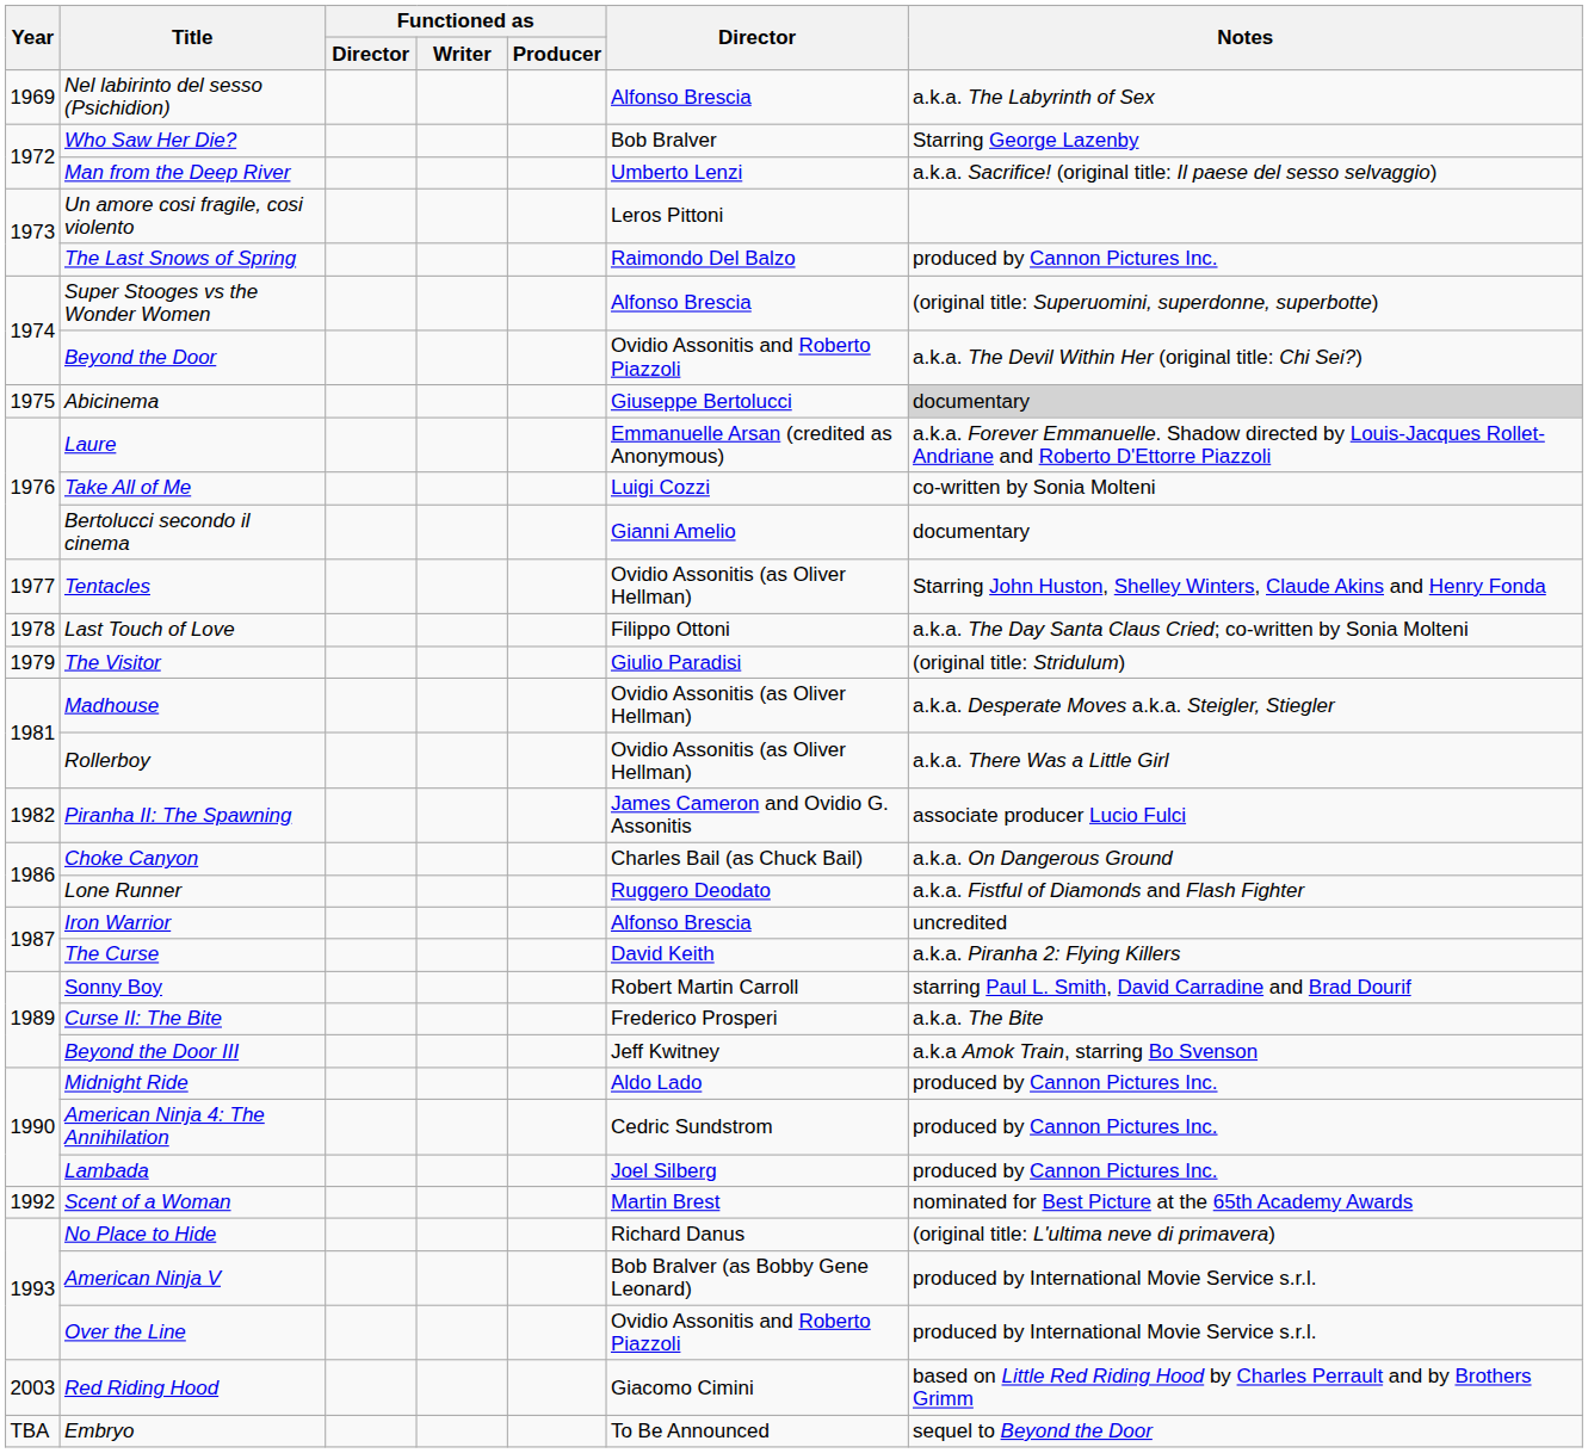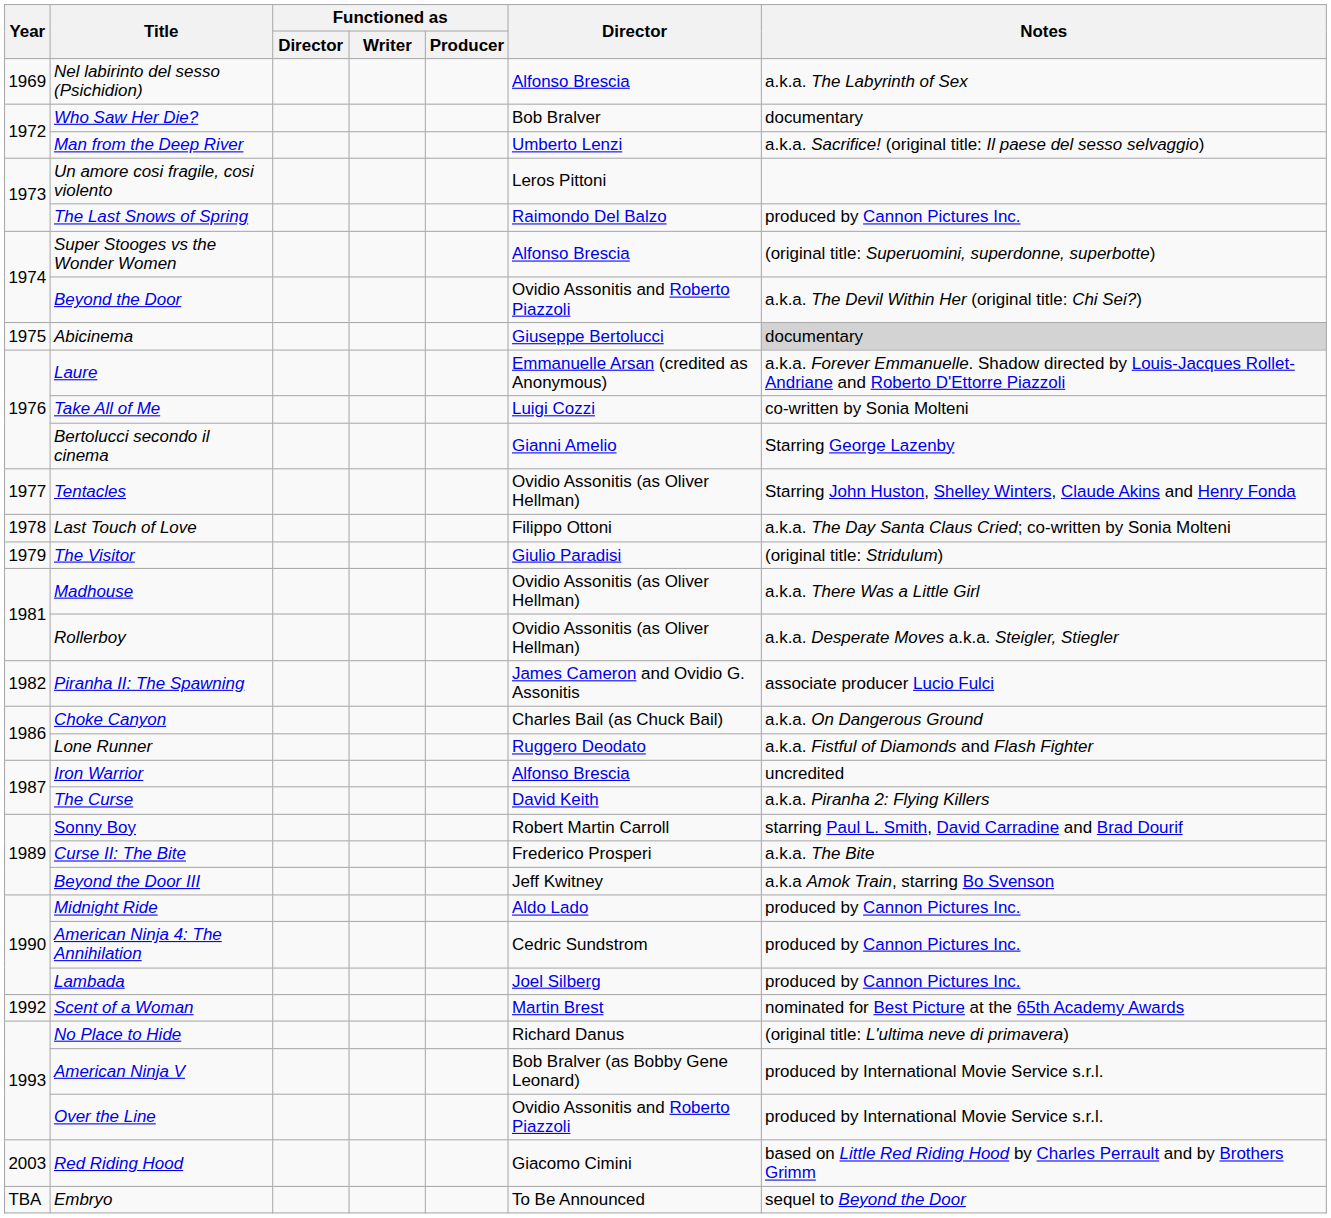 <table class="wikitable">
 <tr>
 <th rowspan="2">Year</th>
 <th rowspan="2">Title</th>
 <th colspan="3">Functioned as</th>
 <th rowspan="2">Director</th>
 <th rowspan="2">Notes</th>
 </tr>
 <tr>
 <th width=65>Director</th>
 <th width=65>Writer</th>
 <th width=65>Producer</th>
 </tr>
 <tr>
 <td>1969</td>
 <td><em>Nel labirinto del sesso (Psichidion)</em></td>
 <td></td>
 <td></td>
 <td></td>
 <td><a href='#'>Alfonso Brescia</a></td>
 <td>a.k.a. <em>The Labyrinth of Sex</em></td>
 </tr>
 <tr>
 <td rowspan="2">1972</td>
 <td><em><a href='#'>Who Saw Her Die?</a></em></td>
 <td></td>
 <td></td>
 <td></td>
 <td>Bob Bralver</td>
-<td>Starring <a href='#'>George Lazenby</a></td>
+<td>documentary</td>
 </tr>
 <tr>
 <td><em><a href='#'>Man from the Deep River</a></em></td>
 <td></td>
 <td></td>
 <td></td>
 <td><a href='#'>Umberto Lenzi</a></td>
 <td>a.k.a. <em>Sacrifice!</em> (original title: <em>Il paese del sesso selvaggio</em>)</td>
 </tr>
 <tr>
 <td rowspan="2">1973</td>
 <td><em>Un amore cosi fragile, cosi violento</em></td>
 <td></td>
 <td></td>
 <td></td>
 <td>Leros Pittoni</td>
 <td></td>
 </tr>
 <tr>
 <td><em><a href='#'>The Last Snows of Spring</a></em></td>
 <td></td>
 <td></td>
 <td></td>
 <td><a href='#'>Raimondo Del Balzo</a></td>
 <td>produced by <a href='#'>Cannon Pictures Inc.</a></td>
 </tr>
 <tr>
 <td rowspan="2">1974</td>
 <td><em>Super Stooges vs the Wonder Women</em></td>
 <td></td>
 <td></td>
 <td></td>
 <td><a href='#'>Alfonso Brescia</a></td>
 <td>(original title: <em>Superuomini, superdonne, superbotte</em>)</td>
 </tr>
 <tr>
 <td><em><a href='#'>Beyond the Door</a></em></td>
 <td></td>
 <td></td>
 <td></td>
 <td>Ovidio Assonitis and <a href='#'>Roberto Piazzoli</a></td>
 <td>a.k.a. <em>The Devil Within Her</em> (original title: <em>Chi Sei?</em>)</td>
 </tr>
 <tr>
 <td>1975</td>
 <td><em>Abicinema</em></td>
 <td></td>
 <td></td>
 <td></td>
 <td><a href='#'>Giuseppe Bertolucci</a></td>
 <td style="background: lightgrey;">documentary</td>
 </tr>
 <tr>
 <td rowspan="3">1976</td>
 <td><em><a href='#'>Laure</a></em></td>
 <td></td>
 <td></td>
 <td></td>
 <td><a href='#'>Emmanuelle Arsan</a> (credited as Anonymous)</td>
 <td>a.k.a. <em>Forever Emmanuelle</em>. Shadow directed by <a href='#'>Louis-Jacques Rollet-Andriane</a> and <a href='#'>Roberto D'Ettorre Piazzoli</a></td>
 </tr>
 <tr>
 <td><em><a href='#'>Take All of Me</a></em></td>
 <td></td>
 <td></td>
 <td></td>
 <td><a href='#'>Luigi Cozzi</a></td>
 <td>co-written by Sonia Molteni</td>
 </tr>
 <tr>
 <td><em>Bertolucci secondo il cinema</em></td>
 <td></td>
 <td></td>
 <td></td>
 <td><a href='#'>Gianni Amelio</a></td>
-<td>documentary</td>
+<td>Starring <a href='#'>George Lazenby</a></td>
 </tr>
 <tr>
 <td>1977</td>
 <td><em><a href='#'>Tentacles</a></em></td>
 <td></td>
 <td></td>
 <td></td>
 <td>Ovidio Assonitis (as Oliver Hellman)</td>
 <td>Starring <a href='#'>John Huston</a>, <a href='#'>Shelley Winters</a>, <a href='#'>Claude Akins</a> and <a href='#'>Henry Fonda</a></td>
 </tr>
 <tr>
 <td>1978</td>
 <td><em>Last Touch of Love</em></td>
 <td></td>
 <td></td>
 <td></td>
 <td>Filippo Ottoni</td>
 <td>a.k.a. <em>The Day Santa Claus Cried</em>; co-written by Sonia Molteni</td>
 </tr>
 <tr>
 <td>1979</td>
 <td><em><a href='#'>The Visitor</a></em></td>
 <td></td>
 <td></td>
 <td></td>
 <td><a href='#'>Giulio Paradisi</a></td>
 <td>(original title: <em>Stridulum</em>)</td>
 </tr>
 <tr>
 <td rowspan="2">1981</td>
 <td><em><a href='#'>Madhouse</a></em></td>
 <td></td>
 <td></td>
 <td></td>
 <td>Ovidio Assonitis (as Oliver Hellman)</td>
-<td>a.k.a. <em>Desperate Moves</em> a.k.a. <em>Steigler, Stiegler</em></td>
+<td>a.k.a. <em>There Was a Little Girl</em></td>
 </tr>
 <tr>
 <td><em>Rollerboy</em></td>
 <td></td>
 <td></td>
 <td></td>
 <td>Ovidio Assonitis (as Oliver Hellman)</td>
-<td>a.k.a. <em>There Was a Little Girl</em></td>
+<td>a.k.a. <em>Desperate Moves</em> a.k.a. <em>Steigler, Stiegler</em></td>
 </tr>
 <tr>
 <td>1982</td>
 <td><em><a href='#'>Piranha II: The Spawning</a></em></td>
 <td></td>
 <td></td>
 <td></td>
 <td><a href='#'>James Cameron</a> and Ovidio G. Assonitis</td>
 <td>associate producer <a href='#'>Lucio Fulci</a></td>
 </tr>
 <tr>
 <td rowspan="2">1986</td>
 <td><em><a href='#'>Choke Canyon</a></em></td>
 <td></td>
 <td></td>
 <td></td>
 <td>Charles Bail (as Chuck Bail)</td>
 <td>a.k.a. <em>On Dangerous Ground</em></td>
 </tr>
 <tr>
 <td><em>Lone Runner</em></td>
 <td></td>
 <td></td>
 <td></td>
 <td><a href='#'>Ruggero Deodato</a></td>
 <td>a.k.a. <em>Fistful of Diamonds</em> and <em>Flash Fighter</em></td>
 </tr>
 <tr>
 <td rowspan="2">1987</td>
 <td><em><a href='#'>Iron Warrior</a></em></td>
 <td></td>
 <td></td>
 <td></td>
 <td><a href='#'>Alfonso Brescia</a></td>
 <td>uncredited</td>
 </tr>
 <tr>
 <td><em><a href='#'>The Curse</a></em></td>
 <td></td>
 <td></td>
 <td></td>
 <td><a href='#'>David Keith</a></td>
 <td>a.k.a. <em>Piranha 2: Flying Killers</em></td>
 </tr>
 <tr>
 <td rowspan="3">1989</td>
 <td><em><a href='#'></em>Sonny Boy<em></a></em></td>
 <td></td>
 <td></td>
 <td></td>
 <td>Robert Martin Carroll</td>
 <td>starring <a href='#'>Paul L. Smith</a>, <a href='#'>David Carradine</a> and <a href='#'>Brad Dourif</a></td>
 </tr>
 <tr>
 <td><em><a href='#'>Curse II: The Bite</a></em></td>
 <td></td>
 <td></td>
 <td></td>
 <td>Frederico Prosperi</td>
 <td>a.k.a. <em>The Bite</em></td>
 </tr>
 <tr>
 <td><em><a href='#'>Beyond the Door III</a></em></td>
 <td></td>
 <td></td>
 <td></td>
 <td>Jeff Kwitney</td>
 <td>a.k.a <em>Amok Train</em>, starring <a href='#'>Bo Svenson</a></td>
 </tr>
 <tr>
 <td rowspan="3">1990</td>
 <td><em><a href='#'>Midnight Ride</a></em></td>
 <td></td>
 <td></td>
 <td></td>
 <td><a href='#'>Aldo Lado</a></td>
 <td>produced by <a href='#'>Cannon Pictures Inc.</a></td>
 </tr>
 <tr>
 <td><em><a href='#'>American Ninja 4: The Annihilation</a></em></td>
 <td></td>
 <td></td>
 <td></td>
 <td>Cedric Sundstrom</td>
 <td>produced by <a href='#'>Cannon Pictures Inc.</a></td>
 </tr>
 <tr>
 <td><em><a href='#'>Lambada</a></em></td>
 <td></td>
 <td></td>
 <td></td>
 <td><a href='#'>Joel Silberg</a></td>
 <td>produced by <a href='#'>Cannon Pictures Inc.</a></td>
 </tr>
 <tr>
 <td>1992</td>
 <td><em><a href='#'>Scent of a Woman</a></em></td>
 <td></td>
 <td></td>
 <td></td>
 <td><a href='#'>Martin Brest</a></td>
 <td>nominated for <a href='#'>Best Picture</a> at the <a href='#'>65th Academy Awards</a></td>
 </tr>
 <tr>
 <td rowspan="3">1993</td>
 <td><em><a href='#'>No Place to Hide</a></em></td>
 <td></td>
 <td></td>
 <td></td>
 <td>Richard Danus</td>
 <td>(original title: <em>L'ultima neve di primavera</em>)</td>
 </tr>
 <tr>
 <td><em><a href='#'>American Ninja V</a></em></td>
 <td></td>
 <td></td>
 <td></td>
 <td>Bob Bralver (as Bobby Gene Leonard)</td>
 <td>produced by International Movie Service s.r.l.</td>
 </tr>
 <tr>
 <td><em><a href='#'>Over the Line</a></em></td>
 <td></td>
 <td></td>
 <td></td>
 <td>Ovidio Assonitis and <a href='#'>Roberto Piazzoli</a></td>
 <td>produced by International Movie Service s.r.l.</td>
 </tr>
 <tr>
 <td>2003</td>
 <td><em><a href='#'>Red Riding Hood</a></em></td>
 <td></td>
 <td></td>
 <td></td>
 <td>Giacomo Cimini</td>
 <td>based on <em><a href='#'>Little Red Riding Hood</a></em> by <a href='#'>Charles Perrault</a> and by <a href='#'>Brothers Grimm</a></td>
 </tr>
 <tr>
 <td>TBA</td>
 <td><em>Embryo</em></td>
 <td></td>
 <td></td>
 <td></td>
 <td>To Be Announced</td>
 <td>sequel to <em><a href='#'>Beyond the Door</a></em></td>
 </tr>
 </table>
